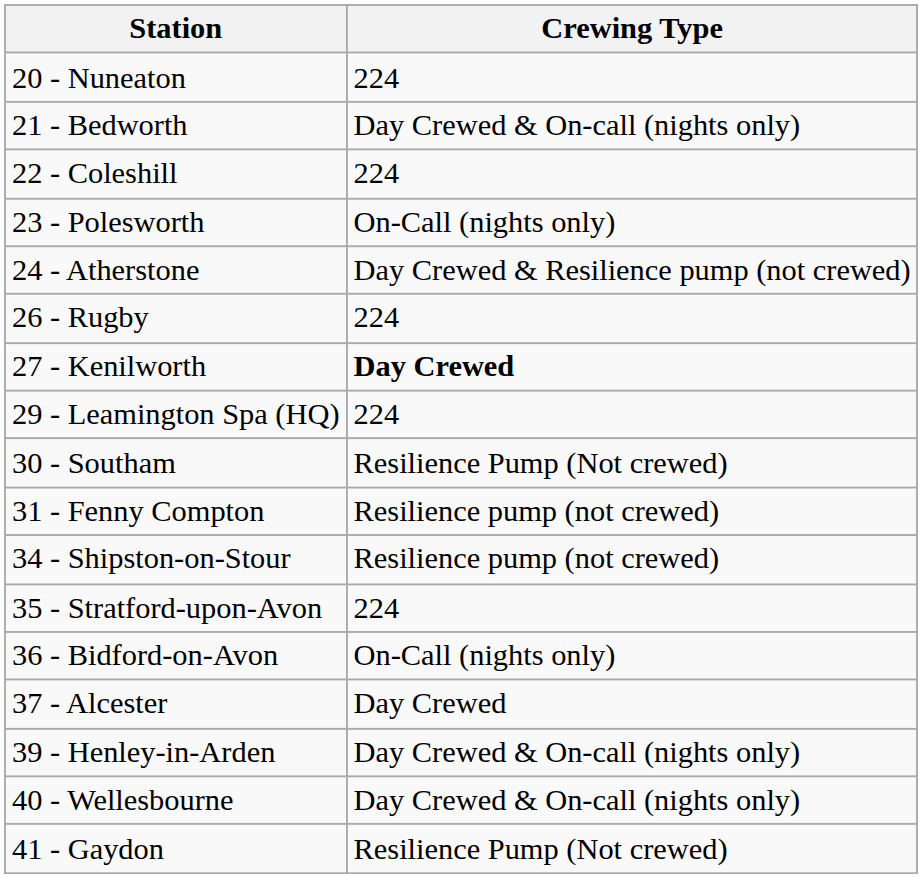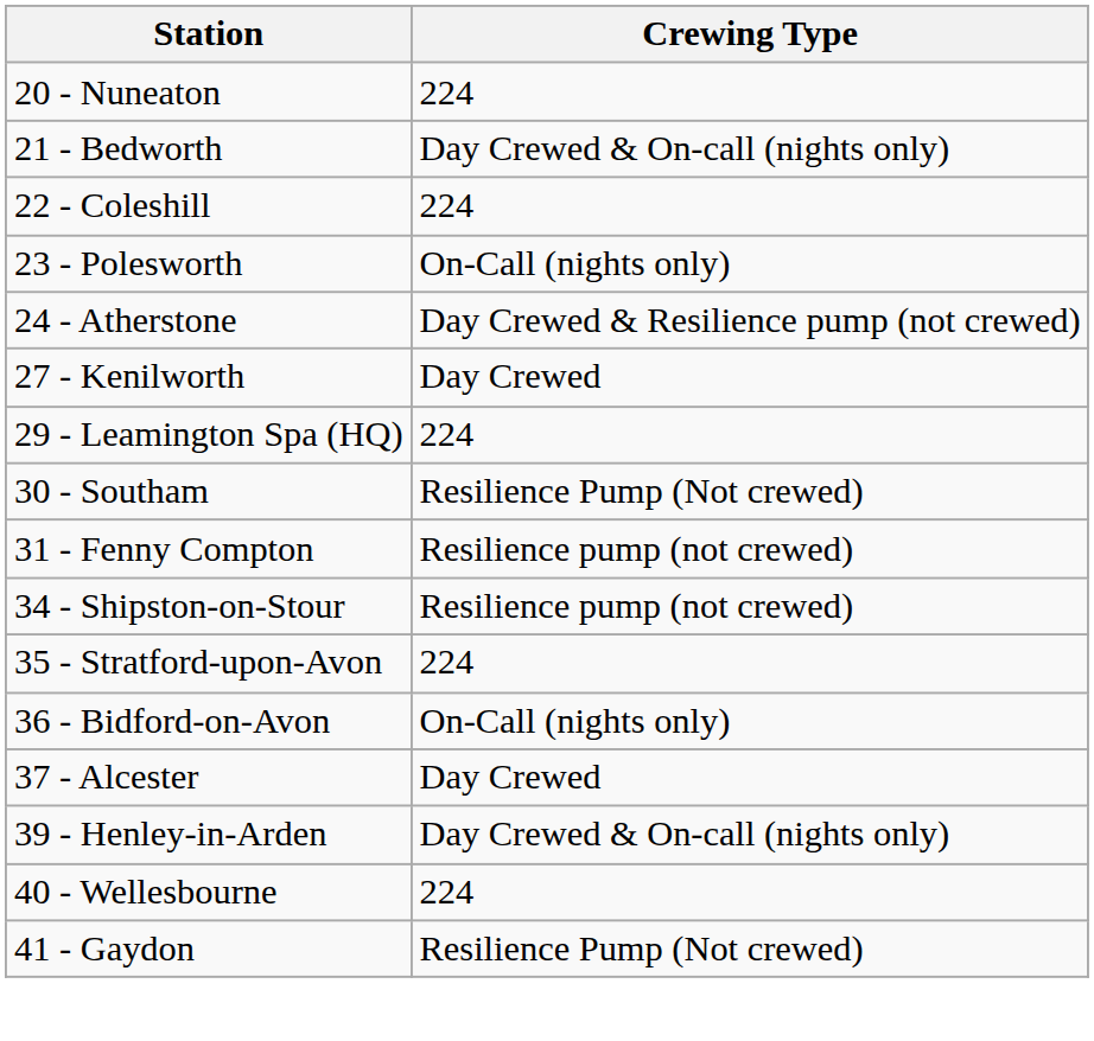 <table class="wikitable sortable">
 <tr>
 <th>Station</th>
 <th>Crewing Type</th>
 </tr>
 <tr>
 <td>20 - Nuneaton</td>
 <td>224</td>
 </tr>
 <tr>
 <td>21 - Bedworth</td>
 <td>Day Crewed & On-call (nights only)</td>
 </tr>
 <tr>
 <td>22 - Coleshill</td>
 <td>224</td>
 </tr>
 <tr>
 <td>23 - Polesworth</td>
 <td>On-Call (nights only)</td>
 </tr>
 <tr>
 <td>24 - Atherstone</td>
 <td>Day Crewed & Resilience pump (not crewed)</td>
 </tr>
 <tr>
-<td>26 - Rugby</td>
-<td>224</td>
-</tr>
-<tr>
 <td>27 - Kenilworth</td>
-<td><strong>Day Crewed</strong></td>
+<td>Day Crewed</td>
 </tr>
 <tr>
 <td>29 - Leamington Spa (HQ)</td>
 <td>224</td>
 </tr>
 <tr>
 <td>30 - Southam</td>
 <td>Resilience Pump (Not crewed)</td>
 </tr>
 <tr>
 <td>31 - Fenny Compton</td>
 <td>Resilience pump (not crewed)</td>
 </tr>
 <tr>
 <td>34 - Shipston-on-Stour</td>
 <td>Resilience pump (not crewed)</td>
 </tr>
 <tr>
 <td>35 - Stratford-upon-Avon</td>
 <td>224</td>
 </tr>
 <tr>
 <td>36 - Bidford-on-Avon</td>
 <td>On-Call (nights only)</td>
 </tr>
 <tr>
 <td>37 - Alcester</td>
 <td>Day Crewed</td>
 </tr>
 <tr>
 <td>39 - Henley-in-Arden</td>
 <td>Day Crewed & On-call (nights only)</td>
 </tr>
 <tr>
 <td>40 - Wellesbourne</td>
-<td>Day Crewed & On-call (nights only)</td>
+<td>224</td>
 </tr>
 <tr>
 <td>41 - Gaydon</td>
 <td>Resilience Pump (Not crewed)</td>
 </tr>
 </table>
